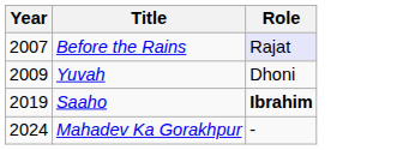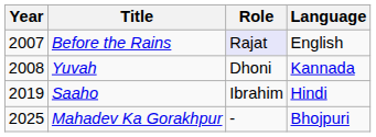 <table class="wikitable sortable">
 <tr>
 <th scope="col">Year</th>
 <th scope="col">Title</th>
 <th scope="col">Role</th>
+<th scope="col">Language</th>
 </tr>
 <tr>
 <td>2007</td>
 <td><em><a href='#'>Before the Rains</a></em></td>
 <td style="background: lavender;">Rajat</td>
+<td>English</td>
 </tr>
 <tr>
-<td>2009</td>
+<td>2008</td>
 <td><em><a href='#'>Yuvah</a></em></td>
 <td>Dhoni</td>
+<td><a href='#'>Kannada</a></td>
 </tr>
 <tr>
 <td>2019</td>
 <td><em><a href='#'>Saaho</a></em></td>
-<td><strong>Ibrahim</strong></td>
+<td>Ibrahim</td>
+<td><a href='#'>Hindi</a></td>
 </tr>
 <tr>
-<td>2024</td>
+<td>2025</td>
 <td><em><a href='#'>Mahadev Ka Gorakhpur</a></em></td>
 <td>-</td>
+<td><a href='#'>Bhojpuri</a></td>
 </tr>
 </table>
